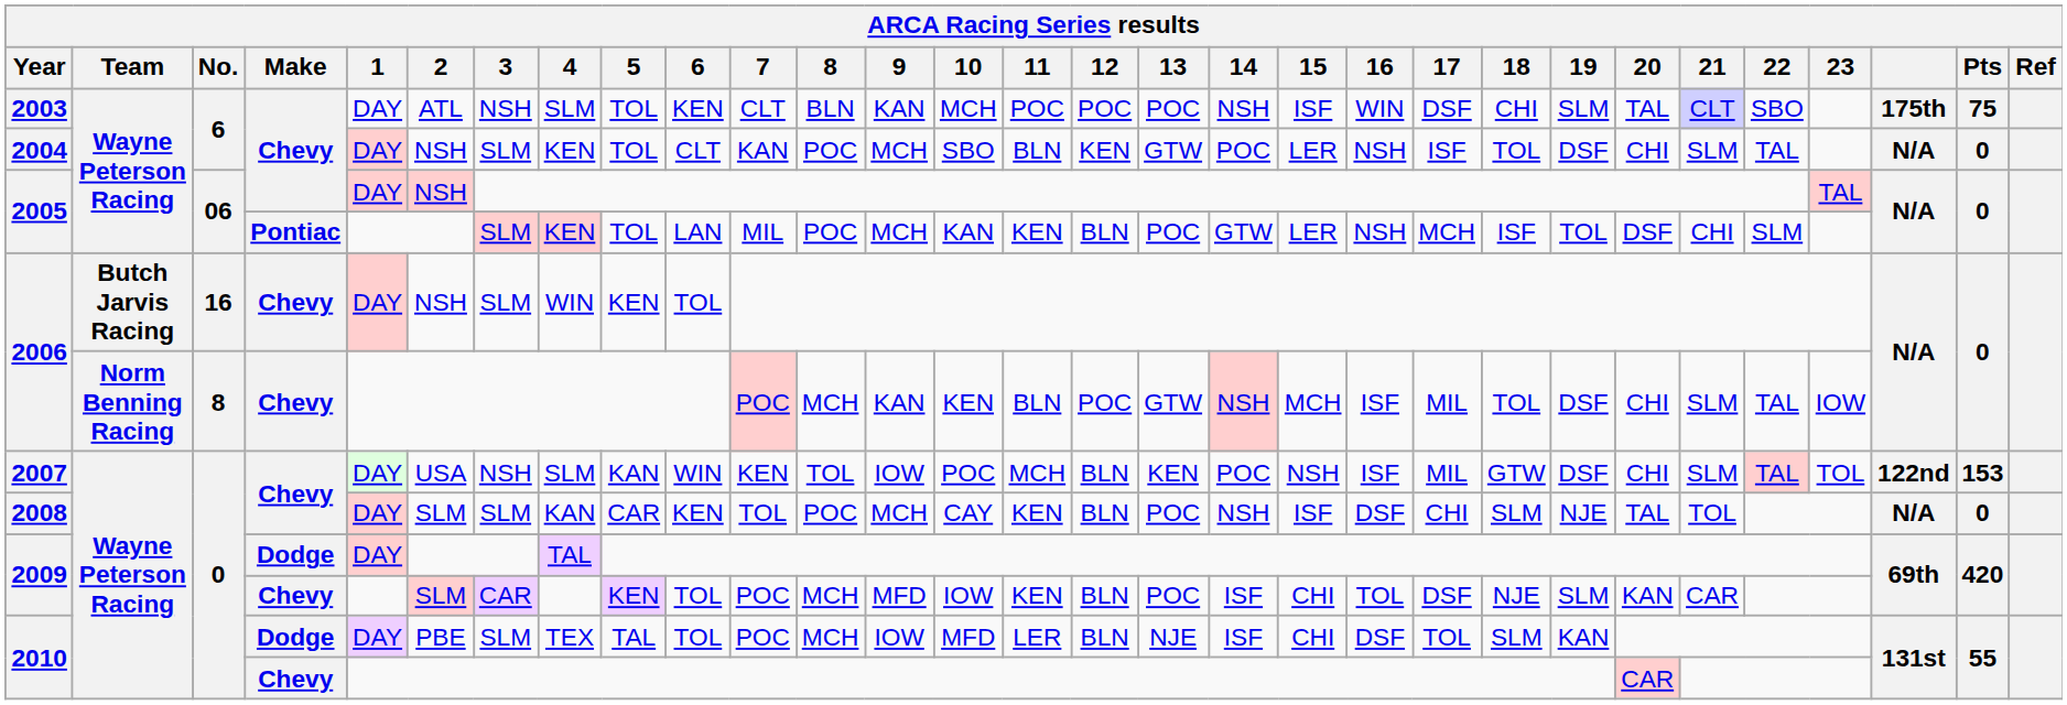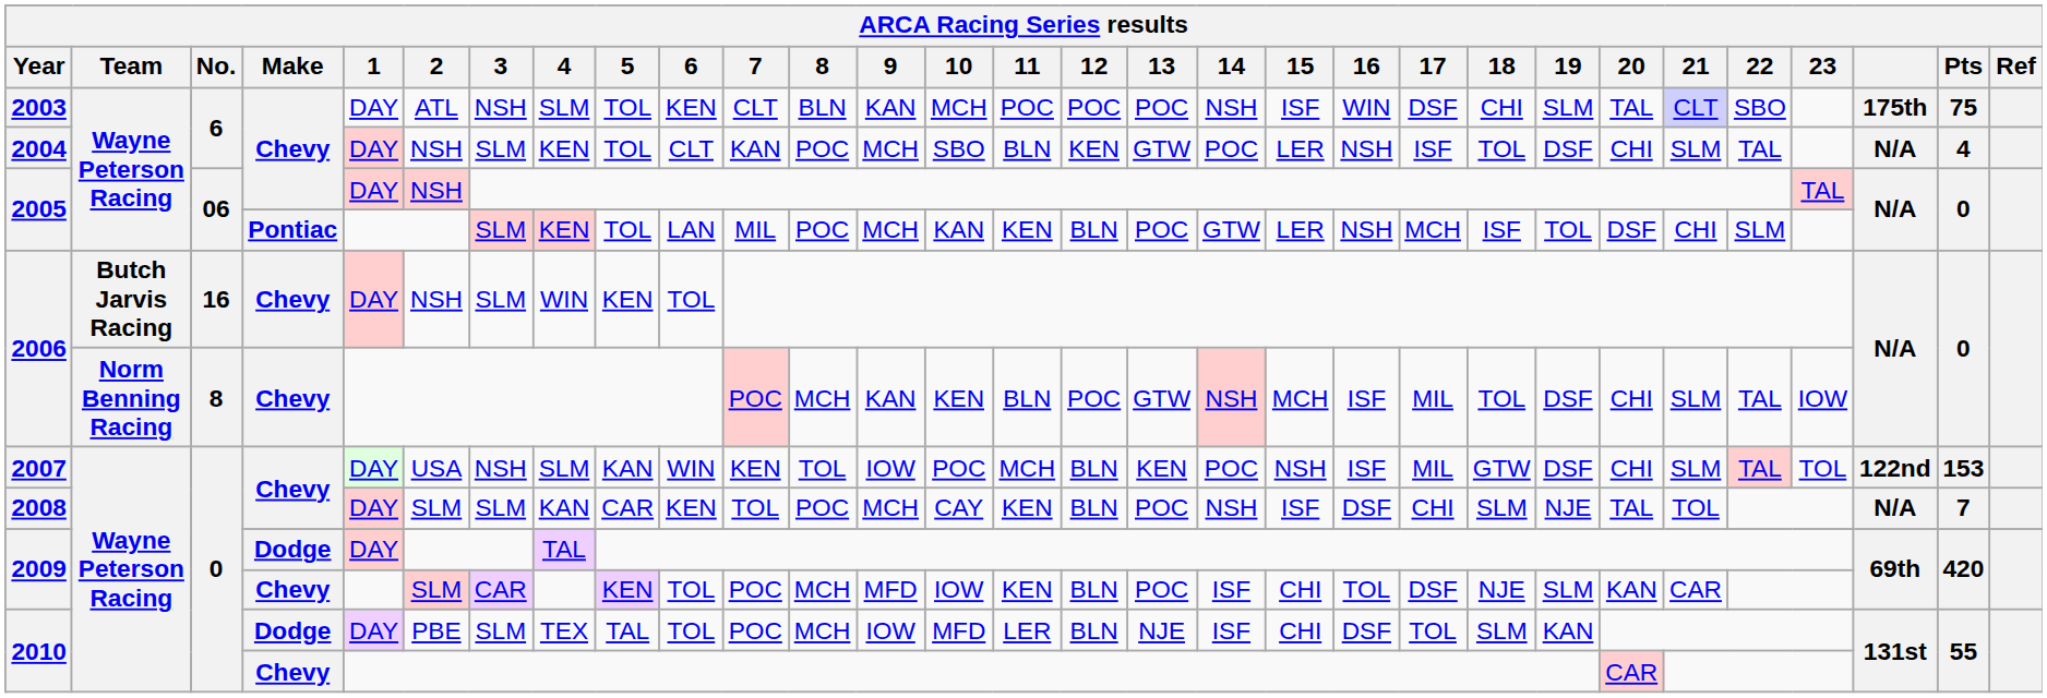 <table class="wikitable" style="text-align:center; font-size:75%">
 <tr>
 <th colspan=48><a href='#'>ARCA Racing Series</a> results</th>
 </tr>
 <tr>
 <th>Year</th>
 <th>Team</th>
 <th>No.</th>
 <th>Make</th>
 <th>1</th>
 <th>2</th>
 <th>3</th>
 <th>4</th>
 <th>5</th>
 <th>6</th>
 <th>7</th>
 <th>8</th>
 <th>9</th>
 <th>10</th>
 <th>11</th>
 <th>12</th>
 <th>13</th>
 <th>14</th>
 <th>15</th>
 <th>16</th>
 <th>17</th>
 <th>18</th>
 <th>19</th>
 <th>20</th>
 <th>21</th>
 <th>22</th>
 <th>23</th>
 <th></th>
 <th>Pts</th>
 <th>Ref</th>
 </tr>
 <tr>
 <th><a href='#'>2003</a></th>
 <th rowspan=4><a href='#'>Wayne Peterson Racing</a></th>
 <th rowspan=2>6</th>
 <th rowspan=3><a href='#'>Chevy</a></th>
 <td><a href='#'>DAY</a></td>
 <td><a href='#'>ATL</a></td>
 <td><a href='#'>NSH</a></td>
 <td><a href='#'>SLM</a></td>
 <td><a href='#'>TOL</a></td>
 <td><a href='#'>KEN</a></td>
 <td><a href='#'>CLT</a></td>
 <td><a href='#'>BLN</a></td>
 <td><a href='#'>KAN</a></td>
 <td><a href='#'>MCH</a></td>
 <td><a href='#'>POC</a></td>
 <td><a href='#'>POC</a></td>
 <td><a href='#'>POC</a></td>
 <td><a href='#'>NSH</a></td>
 <td><a href='#'>ISF</a></td>
 <td><a href='#'>WIN</a></td>
 <td><a href='#'>DSF</a></td>
 <td><a href='#'>CHI</a></td>
 <td><a href='#'>SLM</a></td>
 <td><a href='#'>TAL</a></td>
 <td style="background:#CFCFFF;"><a href='#'>CLT</a><br></td>
 <td><a href='#'>SBO</a></td>
 <td></td>
 <th>175th</th>
 <th>75</th>
 <th></th>
 </tr>
 <tr>
 <th><a href='#'>2004</a></th>
 <td style="background:#FFCFCF;"><a href='#'>DAY</a><br></td>
 <td><a href='#'>NSH</a></td>
 <td><a href='#'>SLM</a></td>
 <td><a href='#'>KEN</a></td>
 <td><a href='#'>TOL</a></td>
 <td><a href='#'>CLT</a></td>
 <td><a href='#'>KAN</a></td>
 <td><a href='#'>POC</a></td>
 <td><a href='#'>MCH</a></td>
 <td><a href='#'>SBO</a></td>
 <td><a href='#'>BLN</a></td>
 <td><a href='#'>KEN</a></td>
 <td><a href='#'>GTW</a></td>
 <td><a href='#'>POC</a></td>
 <td><a href='#'>LER</a></td>
 <td><a href='#'>NSH</a></td>
 <td><a href='#'>ISF</a></td>
 <td><a href='#'>TOL</a></td>
 <td><a href='#'>DSF</a></td>
 <td><a href='#'>CHI</a></td>
 <td><a href='#'>SLM</a></td>
 <td><a href='#'>TAL</a></td>
 <td></td>
 <th>N/A</th>
-<th>0</th>
+<th>4</th>
 <th></th>
 </tr>
 <tr>
 <th rowspan=2><a href='#'>2005</a></th>
 <th rowspan=2>06</th>
 <td style="background:#FFCFCF;"><a href='#'>DAY</a><br></td>
 <td style="background:#FFCFCF;"><a href='#'>NSH</a><br></td>
 <td colspan=20></td>
 <td style="background:#FFCFCF;"><a href='#'>TAL</a><br></td>
 <th rowspan=2>N/A</th>
 <th rowspan=2>0</th>
 <th rowspan=2></th>
 </tr>
 <tr>
 <th><a href='#'>Pontiac</a></th>
 <td colspan=2></td>
 <td style="background:#FFCFCF;"><a href='#'>SLM</a><br></td>
 <td style="background:#FFCFCF;"><a href='#'>KEN</a><br></td>
 <td><a href='#'>TOL</a></td>
 <td><a href='#'>LAN</a></td>
 <td><a href='#'>MIL</a></td>
 <td><a href='#'>POC</a></td>
 <td><a href='#'>MCH</a></td>
 <td><a href='#'>KAN</a></td>
 <td><a href='#'>KEN</a></td>
 <td><a href='#'>BLN</a></td>
 <td><a href='#'>POC</a></td>
 <td><a href='#'>GTW</a></td>
 <td><a href='#'>LER</a></td>
 <td><a href='#'>NSH</a></td>
 <td><a href='#'>MCH</a></td>
 <td><a href='#'>ISF</a></td>
 <td><a href='#'>TOL</a></td>
 <td><a href='#'>DSF</a></td>
 <td><a href='#'>CHI</a></td>
 <td><a href='#'>SLM</a></td>
 <td></td>
 </tr>
 <tr>
 <th rowspan=2><a href='#'>2006</a></th>
 <th>Butch Jarvis Racing</th>
 <th>16</th>
 <th><a href='#'>Chevy</a></th>
 <td style="background:#FFCFCF;"><a href='#'>DAY</a><br></td>
 <td><a href='#'>NSH</a></td>
 <td><a href='#'>SLM</a></td>
 <td><a href='#'>WIN</a></td>
 <td><a href='#'>KEN</a></td>
 <td><a href='#'>TOL</a></td>
 <td colspan=17></td>
 <th rowspan=2>N/A</th>
 <th rowspan=2>0</th>
 <th rowspan=2></th>
 </tr>
 <tr>
 <th><a href='#'>Norm Benning Racing</a></th>
 <th>8</th>
 <th><a href='#'>Chevy</a></th>
 <td colspan=6></td>
 <td style="background:#FFCFCF;"><a href='#'>POC</a><br></td>
 <td><a href='#'>MCH</a></td>
 <td><a href='#'>KAN</a></td>
 <td><a href='#'>KEN</a></td>
 <td><a href='#'>BLN</a></td>
 <td><a href='#'>POC</a></td>
 <td><a href='#'>GTW</a></td>
 <td style="background:#FFCFCF;"><a href='#'>NSH</a><br></td>
 <td><a href='#'>MCH</a></td>
 <td><a href='#'>ISF</a></td>
 <td><a href='#'>MIL</a></td>
 <td><a href='#'>TOL</a></td>
 <td><a href='#'>DSF</a></td>
 <td><a href='#'>CHI</a></td>
 <td><a href='#'>SLM</a></td>
 <td><a href='#'>TAL</a></td>
 <td><a href='#'>IOW</a></td>
 </tr>
 <tr>
 <th><a href='#'>2007</a></th>
 <th rowspan=6><a href='#'>Wayne Peterson Racing</a></th>
 <th rowspan=6>0</th>
 <th rowspan=2><a href='#'>Chevy</a></th>
 <td style="background:#DFFFDF;"><a href='#'>DAY</a><br></td>
 <td><a href='#'>USA</a></td>
 <td><a href='#'>NSH</a></td>
 <td><a href='#'>SLM</a></td>
 <td><a href='#'>KAN</a></td>
 <td><a href='#'>WIN</a></td>
 <td><a href='#'>KEN</a></td>
 <td><a href='#'>TOL</a></td>
 <td><a href='#'>IOW</a></td>
 <td><a href='#'>POC</a></td>
 <td><a href='#'>MCH</a></td>
 <td><a href='#'>BLN</a></td>
 <td><a href='#'>KEN</a></td>
 <td><a href='#'>POC</a></td>
 <td><a href='#'>NSH</a></td>
 <td><a href='#'>ISF</a></td>
 <td><a href='#'>MIL</a></td>
 <td><a href='#'>GTW</a></td>
 <td><a href='#'>DSF</a></td>
 <td><a href='#'>CHI</a></td>
 <td><a href='#'>SLM</a></td>
 <td style="background:#FFCFCF;"><a href='#'>TAL</a><br></td>
 <td><a href='#'>TOL</a></td>
 <th>122nd</th>
 <th>153</th>
 <th></th>
 </tr>
 <tr>
 <th><a href='#'>2008</a></th>
 <td style="background:#FFCFCF;"><a href='#'>DAY</a><br></td>
 <td><a href='#'>SLM</a></td>
 <td><a href='#'>SLM</a></td>
 <td><a href='#'>KAN</a></td>
 <td><a href='#'>CAR</a></td>
 <td><a href='#'>KEN</a></td>
 <td><a href='#'>TOL</a></td>
 <td><a href='#'>POC</a></td>
 <td><a href='#'>MCH</a></td>
 <td><a href='#'>CAY</a></td>
 <td><a href='#'>KEN</a></td>
 <td><a href='#'>BLN</a></td>
 <td><a href='#'>POC</a></td>
 <td><a href='#'>NSH</a></td>
 <td><a href='#'>ISF</a></td>
 <td><a href='#'>DSF</a></td>
 <td><a href='#'>CHI</a></td>
 <td><a href='#'>SLM</a></td>
 <td><a href='#'>NJE</a></td>
 <td><a href='#'>TAL</a></td>
 <td><a href='#'>TOL</a></td>
 <td colspan=2></td>
 <th>N/A</th>
-<th>0</th>
+<th>7</th>
 <th></th>
 </tr>
 <tr>
 <th rowspan=2><a href='#'>2009</a></th>
 <th><a href='#'>Dodge</a></th>
 <td style="background:#FFCFCF;"><a href='#'>DAY</a><br></td>
 <td colspan=2></td>
 <td style="background:#EFCFFF;"><a href='#'>TAL</a><br></td>
 <td colspan=19></td>
 <th rowspan=2>69th</th>
 <th rowspan=2>420</th>
 <th rowspan=2></th>
 </tr>
 <tr>
 <th><a href='#'>Chevy</a></th>
 <td></td>
 <td style="background:#FFCFCF;"><a href='#'>SLM</a><br></td>
 <td style="background:#EFCFFF;"><a href='#'>CAR</a><br></td>
 <td></td>
 <td style="background:#EFCFFF;"><a href='#'>KEN</a><br></td>
 <td><a href='#'>TOL</a></td>
 <td><a href='#'>POC</a></td>
 <td><a href='#'>MCH</a></td>
 <td><a href='#'>MFD</a></td>
 <td><a href='#'>IOW</a></td>
 <td><a href='#'>KEN</a></td>
 <td><a href='#'>BLN</a></td>
 <td><a href='#'>POC</a></td>
 <td><a href='#'>ISF</a></td>
 <td><a href='#'>CHI</a></td>
 <td><a href='#'>TOL</a></td>
 <td><a href='#'>DSF</a></td>
 <td><a href='#'>NJE</a></td>
 <td><a href='#'>SLM</a></td>
 <td><a href='#'>KAN</a></td>
 <td><a href='#'>CAR</a></td>
 <td colspan=2></td>
 </tr>
 <tr>
 <th rowspan=2><a href='#'>2010</a></th>
 <th><a href='#'>Dodge</a></th>
 <td style="background:#EFCFFF;"><a href='#'>DAY</a><br></td>
 <td><a href='#'>PBE</a></td>
 <td><a href='#'>SLM</a></td>
 <td><a href='#'>TEX</a></td>
 <td><a href='#'>TAL</a></td>
 <td><a href='#'>TOL</a></td>
 <td><a href='#'>POC</a></td>
 <td><a href='#'>MCH</a></td>
 <td><a href='#'>IOW</a></td>
 <td><a href='#'>MFD</a></td>
 <td><a href='#'>LER</a></td>
 <td><a href='#'>BLN</a></td>
 <td><a href='#'>NJE</a></td>
 <td><a href='#'>ISF</a></td>
 <td><a href='#'>CHI</a></td>
 <td><a href='#'>DSF</a></td>
 <td><a href='#'>TOL</a></td>
 <td><a href='#'>SLM</a></td>
 <td><a href='#'>KAN</a></td>
 <td colspan=4></td>
 <th rowspan=2>131st</th>
 <th rowspan=2>55</th>
 <th rowspan=2></th>
 </tr>
 <tr>
 <th><a href='#'>Chevy</a></th>
 <td colspan=19></td>
 <td style="background:#FFCFCF;"><a href='#'>CAR</a><br></td>
 <td colspan=3></td>
 </tr>
 </table>
